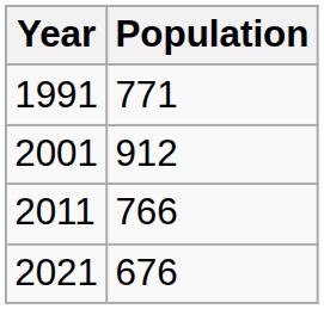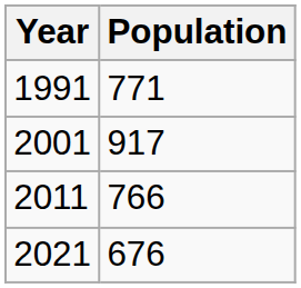 <table class="wikitable">
 <tr>
 <th>Year</th>
 <th>Population</th>
 </tr>
 <tr>
 <td>1991</td>
 <td>771</td>
 </tr>
 <tr>
 <td>2001</td>
-<td>912</td>
+<td>917</td>
 </tr>
 <tr>
 <td>2011</td>
 <td>766</td>
 </tr>
 <tr>
 <td>2021</td>
 <td>676</td>
 </tr>
 </table>
